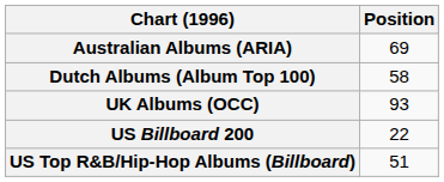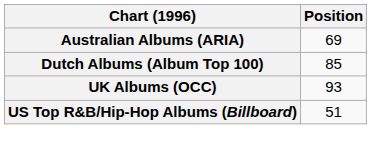 <table class="wikitable sortable plainrowheaders" style="text-align:center">
 <tr>
 <th scope="col">Chart (1996)</th>
 <th scope="col">Position</th>
 </tr>
 <tr>
 <th scope="row">Australian Albums (ARIA)</th>
 <td>69</td>
 </tr>
 <tr>
 <th scope="row">Dutch Albums (Album Top 100)</th>
-<td>58</td>
+<td>85</td>
 </tr>
 <tr>
 <th scope="row">UK Albums (OCC)</th>
 <td>93</td>
 </tr>
 <tr>
-<th scope="row">US <em>Billboard</em> 200</th>
-<td>22</td>
-</tr>
-<tr>
 <th scope="row">US Top R&B/Hip-Hop Albums (<em>Billboard</em>)</th>
 <td>51</td>
 </tr>
 </table>
